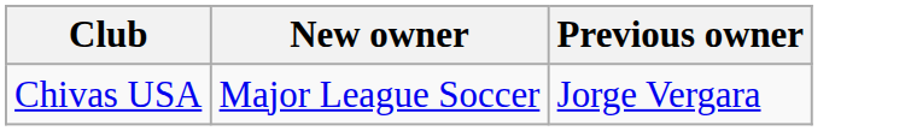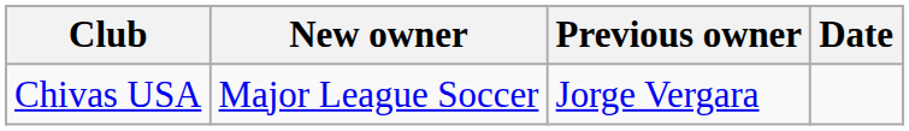 <table class="wikitable" style="font-size=90%;">
 <tr>
 <th>Club</th>
 <th>New owner</th>
 <th>Previous owner</th>
+<th>Date</th>
 </tr>
 <tr>
 <td><a href='#'>Chivas USA</a></td>
 <td><a href='#'>Major League Soccer</a></td>
 <td><a href='#'>Jorge Vergara</a></td>
+<td></td>
 </tr>
 </table>
